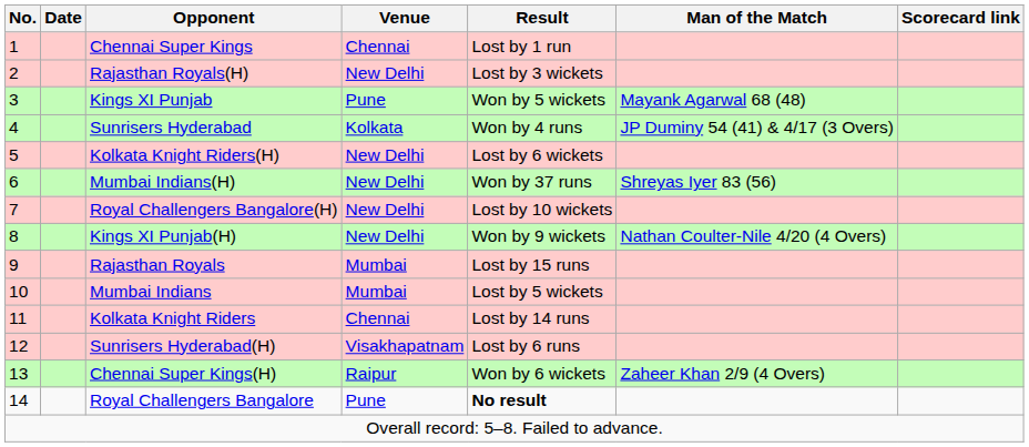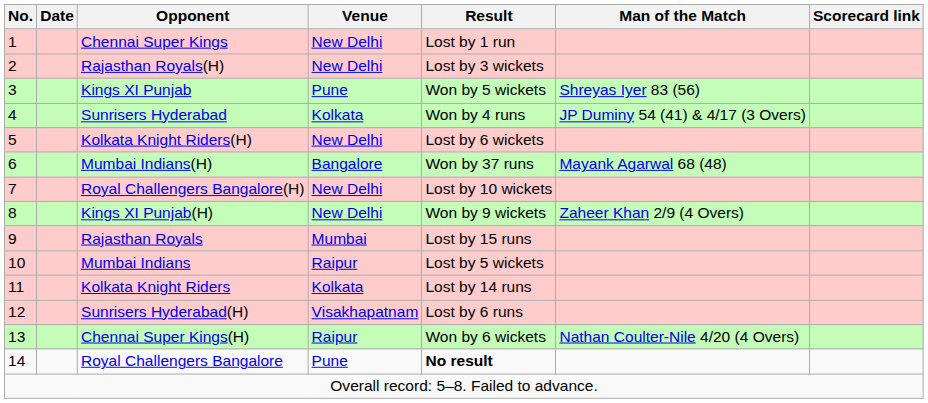 <table class="wikitable sortable">
 <tr>
 <th>No.</th>
 <th>Date</th>
 <th>Opponent</th>
 <th>Venue</th>
 <th>Result</th>
 <th>Man of the Match</th>
 <th>Scorecard link</th>
 </tr>
 <tr style="background:#fcc;">
 <td>1</td>
 <td></td>
 <td><a href='#'>Chennai Super Kings</a></td>
-<td><a href='#'>Chennai</a></td>
+<td><a href='#'>New Delhi</a></td>
 <td>Lost by 1 run</td>
 <td></td>
 <td></td>
 </tr>
 <tr style="background:#fcc;">
 <td>2</td>
 <td></td>
 <td><a href='#'>Rajasthan Royals</a>(H)</td>
 <td><a href='#'>New Delhi</a></td>
 <td>Lost by 3 wickets</td>
 <td></td>
 <td></td>
 </tr>
 <tr style="background:#c3fdb8;">
 <td>3</td>
 <td></td>
 <td><a href='#'>Kings XI Punjab</a></td>
 <td><a href='#'>Pune</a></td>
 <td>Won by 5 wickets</td>
-<td><a href='#'>Mayank Agarwal</a> 68 (48)</td>
+<td><a href='#'>Shreyas Iyer</a> 83 (56)</td>
 <td></td>
 </tr>
 <tr style="background:#c3fdb8;">
 <td>4</td>
 <td></td>
 <td><a href='#'>Sunrisers Hyderabad</a></td>
 <td><a href='#'>Kolkata</a></td>
 <td>Won by 4 runs</td>
 <td><a href='#'>JP Duminy</a> 54 (41) & 4/17 (3 Overs)</td>
 <td></td>
 </tr>
 <tr style="background:#fcc;">
 <td>5</td>
 <td></td>
 <td><a href='#'>Kolkata Knight Riders</a>(H)</td>
 <td><a href='#'>New Delhi</a></td>
 <td>Lost by 6 wickets</td>
 <td></td>
 <td></td>
 </tr>
 <tr style="background:#c3fdb8;">
 <td>6</td>
 <td></td>
 <td><a href='#'>Mumbai Indians</a>(H)</td>
-<td><a href='#'>New Delhi</a></td>
+<td><a href='#'>Bangalore</a></td>
 <td>Won by 37 runs</td>
-<td><a href='#'>Shreyas Iyer</a> 83 (56)</td>
+<td><a href='#'>Mayank Agarwal</a> 68 (48)</td>
 <td></td>
 </tr>
 <tr style="background:#fcc;">
 <td>7</td>
 <td></td>
 <td><a href='#'>Royal Challengers Bangalore</a>(H)</td>
 <td><a href='#'>New Delhi</a></td>
 <td>Lost by 10 wickets</td>
 <td></td>
 <td></td>
 </tr>
 <tr style="background:#c3fdb8;">
 <td>8</td>
 <td></td>
 <td><a href='#'>Kings XI Punjab</a>(H)</td>
 <td><a href='#'>New Delhi</a></td>
 <td>Won by 9 wickets</td>
-<td><a href='#'>Nathan Coulter-Nile</a> 4/20 (4 Overs)</td>
+<td><a href='#'>Zaheer Khan</a> 2/9 (4 Overs)</td>
 <td></td>
 </tr>
 <tr style="background:#fcc;">
 <td>9</td>
 <td></td>
 <td><a href='#'>Rajasthan Royals</a></td>
 <td><a href='#'>Mumbai</a></td>
 <td>Lost by 15 runs</td>
 <td></td>
 <td></td>
 </tr>
 <tr style="background:#fcc;">
 <td>10</td>
 <td></td>
 <td><a href='#'>Mumbai Indians</a></td>
-<td><a href='#'>Mumbai</a></td>
+<td><a href='#'>Raipur</a></td>
 <td>Lost by 5 wickets</td>
 <td></td>
 <td></td>
 </tr>
 <tr style="background:#fcc;">
 <td>11</td>
 <td></td>
 <td><a href='#'>Kolkata Knight Riders</a></td>
-<td><a href='#'>Chennai</a></td>
+<td><a href='#'>Kolkata</a></td>
 <td>Lost by 14 runs</td>
 <td></td>
 <td></td>
 </tr>
 <tr style="background:#fcc;">
 <td>12</td>
 <td></td>
 <td><a href='#'>Sunrisers Hyderabad</a>(H)</td>
 <td><a href='#'>Visakhapatnam</a></td>
 <td>Lost by 6 runs</td>
 <td></td>
 <td></td>
 </tr>
 <tr style="background:#c3fdb8;">
 <td>13</td>
 <td></td>
 <td><a href='#'>Chennai Super Kings</a>(H)</td>
 <td><a href='#'>Raipur</a></td>
 <td>Won by 6 wickets</td>
-<td><a href='#'>Zaheer Khan</a> 2/9 (4 Overs)</td>
+<td><a href='#'>Nathan Coulter-Nile</a> 4/20 (4 Overs)</td>
 <td></td>
 </tr>
 <tr>
 <td>14</td>
 <td></td>
 <td><a href='#'>Royal Challengers Bangalore</a></td>
 <td><a href='#'>Pune</a></td>
 <td><strong>No result</strong></td>
 <td></td>
 <td></td>
 </tr>
 <tr class="sortbottom">
 <td colspan="7" style="text-align:center;">Overall record: 5–8. Failed to advance.</td>
 </tr>
 </table>
